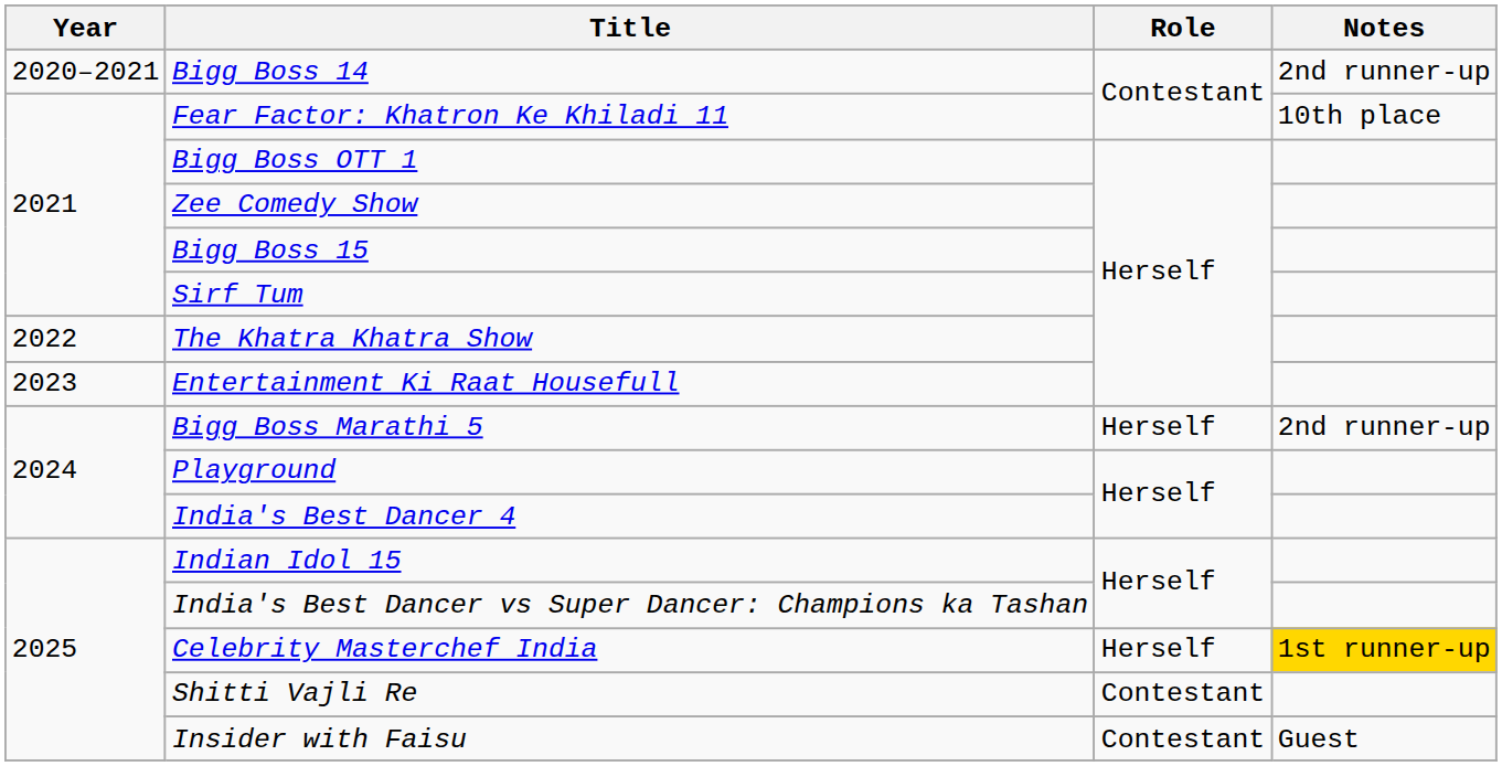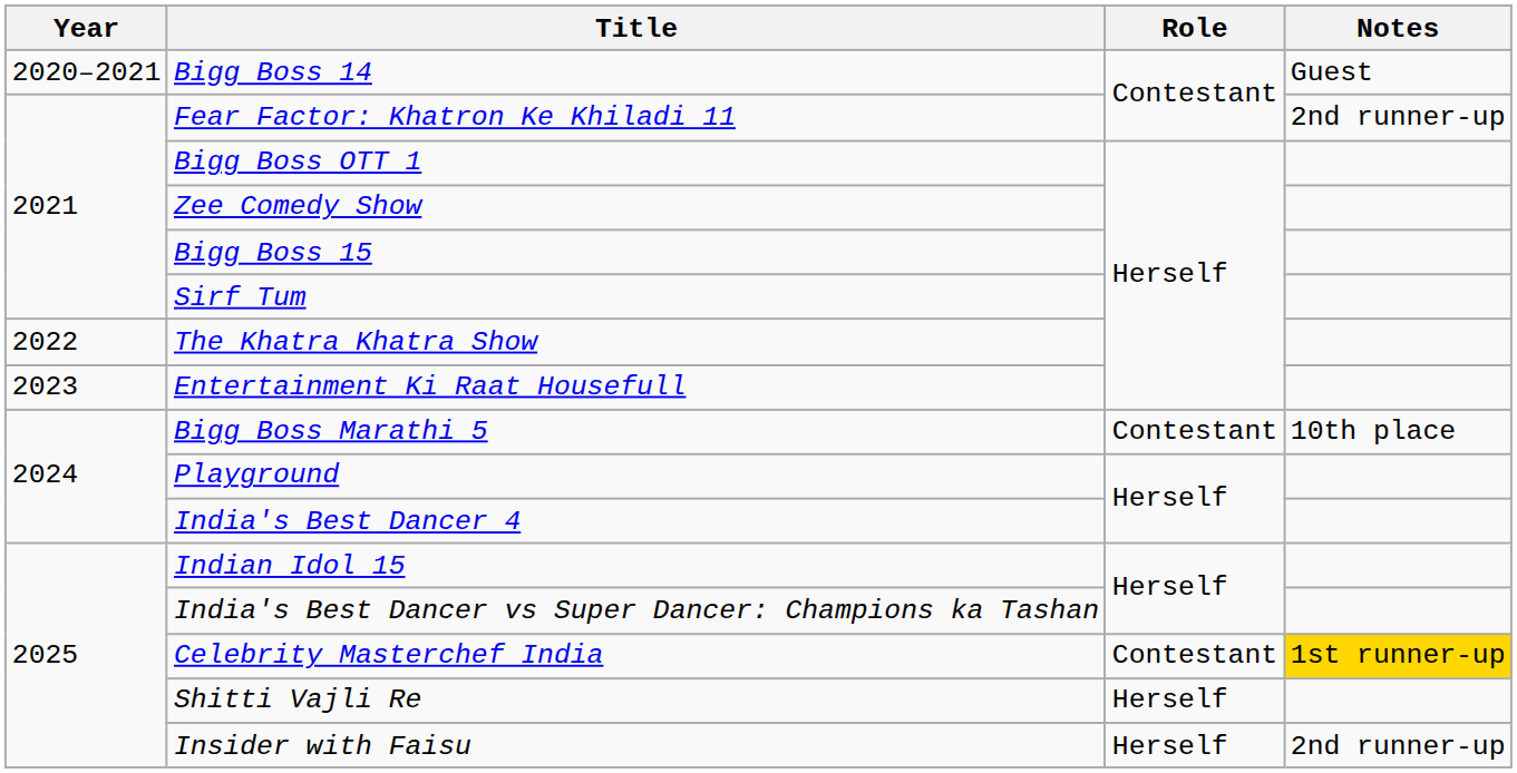 <table class="wikitable">
 <tr>
 <th>Year</th>
 <th>Title</th>
 <th>Role</th>
 <th>Notes</th>
 </tr>
 <tr>
 <td>2020–2021</td>
 <td><em><a href='#'>Bigg Boss 14</a></em></td>
 <td rowspan="2">Contestant</td>
-<td>2nd runner-up</td>
+<td>Guest</td>
 </tr>
 <tr>
 <td rowspan="5">2021</td>
 <td><em><a href='#'>Fear Factor: Khatron Ke Khiladi 11</a></em></td>
-<td>10th place</td>
+<td>2nd runner-up</td>
 </tr>
 <tr>
 <td><em><a href='#'>Bigg Boss OTT 1</a></em></td>
 <td rowspan="6">Herself</td>
 <td></td>
 </tr>
 <tr>
 <td><em><a href='#'>Zee Comedy Show</a></em></td>
 <td></td>
 </tr>
 <tr>
 <td><em><a href='#'>Bigg Boss 15</a></em></td>
 <td></td>
 </tr>
 <tr>
 <td><em><a href='#'>Sirf Tum</a></em></td>
 <td></td>
 </tr>
 <tr>
 <td>2022</td>
 <td><em><a href='#'>The Khatra Khatra Show</a></em></td>
 <td></td>
 </tr>
 <tr>
 <td>2023</td>
 <td><em><a href='#'>Entertainment Ki Raat Housefull</a></em></td>
 <td></td>
 </tr>
 <tr>
 <td rowspan="3">2024</td>
 <td><em><a href='#'>Bigg Boss Marathi 5</a></em></td>
-<td>Herself</td>
-<td>2nd runner-up</td>
+<td>Contestant</td>
+<td>10th place</td>
 </tr>
 <tr>
 <td><em><a href='#'>Playground</a></em></td>
 <td rowspan="2">Herself</td>
 <td></td>
 </tr>
 <tr>
 <td><em><a href='#'>India's Best Dancer 4</a></em></td>
 <td></td>
 </tr>
 <tr>
 <td rowspan="5">2025</td>
 <td><em><a href='#'>Indian Idol 15</a></em></td>
 <td rowspan="2">Herself</td>
 <td></td>
 </tr>
 <tr>
 <td><em>India's Best Dancer vs Super Dancer: Champions ka Tashan</em></td>
 <td></td>
 </tr>
 <tr>
 <td><em><a href='#'>Celebrity Masterchef India</a></em></td>
-<td>Herself</td>
+<td>Contestant</td>
 <td style="background: gold;">1st runner-up</td>
 </tr>
 <tr>
 <td><em>Shitti Vajli Re</em></td>
-<td>Contestant</td>
+<td>Herself</td>
 <td></td>
 </tr>
 <tr>
 <td><em>Insider with Faisu</em></td>
-<td>Contestant</td>
-<td>Guest</td>
+<td>Herself</td>
+<td>2nd runner-up</td>
 </tr>
 </table>
